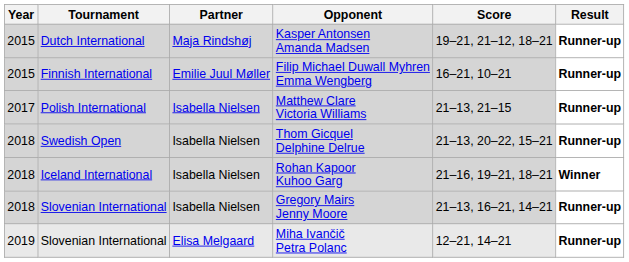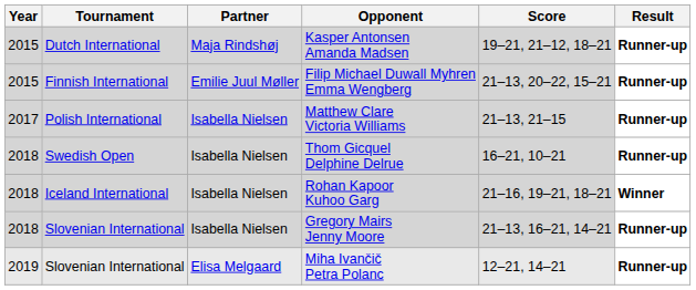 <table class="sortable wikitable" style="font-size: 90%;">
 <tr>
 <th>Year</th>
 <th>Tournament</th>
 <th>Partner</th>
 <th>Opponent</th>
 <th>Score</th>
 <th>Result</th>
 </tr>
 <tr style="background:#D5D5D5">
 <td align="center">2015</td>
 <td align="left"><a href='#'>Dutch International</a></td>
 <td align="left"> <a href='#'>Maja Rindshøj</a></td>
 <td align="left"> <a href='#'>Kasper Antonsen</a> <br>  <a href='#'>Amanda Madsen</a></td>
 <td align="left">19–21, 21–12, 18–21</td>
 <td style="text-align:left; background:white"> <strong>Runner-up</strong></td>
 </tr>
 <tr style="background:#D5D5D5">
 <td align="center">2015</td>
 <td align="left"><a href='#'>Finnish International</a></td>
 <td align="left"> <a href='#'>Emilie Juul Møller</a></td>
 <td align="left"> <a href='#'>Filip Michael Duwall Myhren</a> <br>  <a href='#'>Emma Wengberg</a></td>
-<td align="left">16–21, 10–21</td>
+<td align="left">21–13, 20–22, 15–21</td>
 <td style="text-align:left; background:white"> <strong>Runner-up</strong></td>
 </tr>
 <tr style="background:#D5D5D5">
 <td align="center">2017</td>
 <td align="left"><a href='#'>Polish International</a></td>
 <td align="left"> <a href='#'>Isabella Nielsen</a></td>
 <td align="left"> <a href='#'>Matthew Clare</a> <br>  <a href='#'>Victoria Williams</a></td>
 <td align="left">21–13, 21–15</td>
 <td style="text-align:left; background:white"> <strong>Runner-up</strong></td>
 </tr>
 <tr style="background:#D5D5D5">
 <td align="center">2018</td>
 <td align="left"><a href='#'>Swedish Open</a></td>
 <td align="left"> Isabella Nielsen</td>
 <td align="left"> <a href='#'>Thom Gicquel</a> <br>  <a href='#'>Delphine Delrue</a></td>
-<td align="left">21–13, 20–22, 15–21</td>
+<td align="left">16–21, 10–21</td>
 <td style="text-align:left; background:white"> <strong>Runner-up</strong></td>
 </tr>
 <tr style="background:#D5D5D5">
 <td align="center">2018</td>
 <td align="left"><a href='#'>Iceland International</a></td>
 <td align="left"> Isabella Nielsen</td>
 <td align="left"> <a href='#'>Rohan Kapoor</a> <br>  <a href='#'>Kuhoo Garg</a></td>
 <td align="left">21–16, 19–21, 18–21</td>
 <td style="text-align:left; background:white"> <strong>Winner</strong></td>
 </tr>
 <tr style="background:#D5D5D5">
 <td align="center">2018</td>
 <td align="left"><a href='#'>Slovenian International</a></td>
 <td align="left"> Isabella Nielsen</td>
 <td align="left"> <a href='#'>Gregory Mairs</a> <br>  <a href='#'>Jenny Moore</a></td>
 <td align="left">21–13, 16–21, 14–21</td>
 <td style="text-align:left; background:white"> <strong>Runner-up</strong></td>
 </tr>
 <tr style="background:#E9E9E9">
 <td align="center">2019</td>
 <td align="left">Slovenian International</td>
 <td align="left"> <a href='#'>Elisa Melgaard</a></td>
 <td align="left"> <a href='#'>Miha Ivančič</a> <br>  <a href='#'>Petra Polanc</a></td>
 <td align="left">12–21, 14–21</td>
 <td style="text-align:left; background:white"> <strong>Runner-up</strong></td>
 </tr>
 </table>
